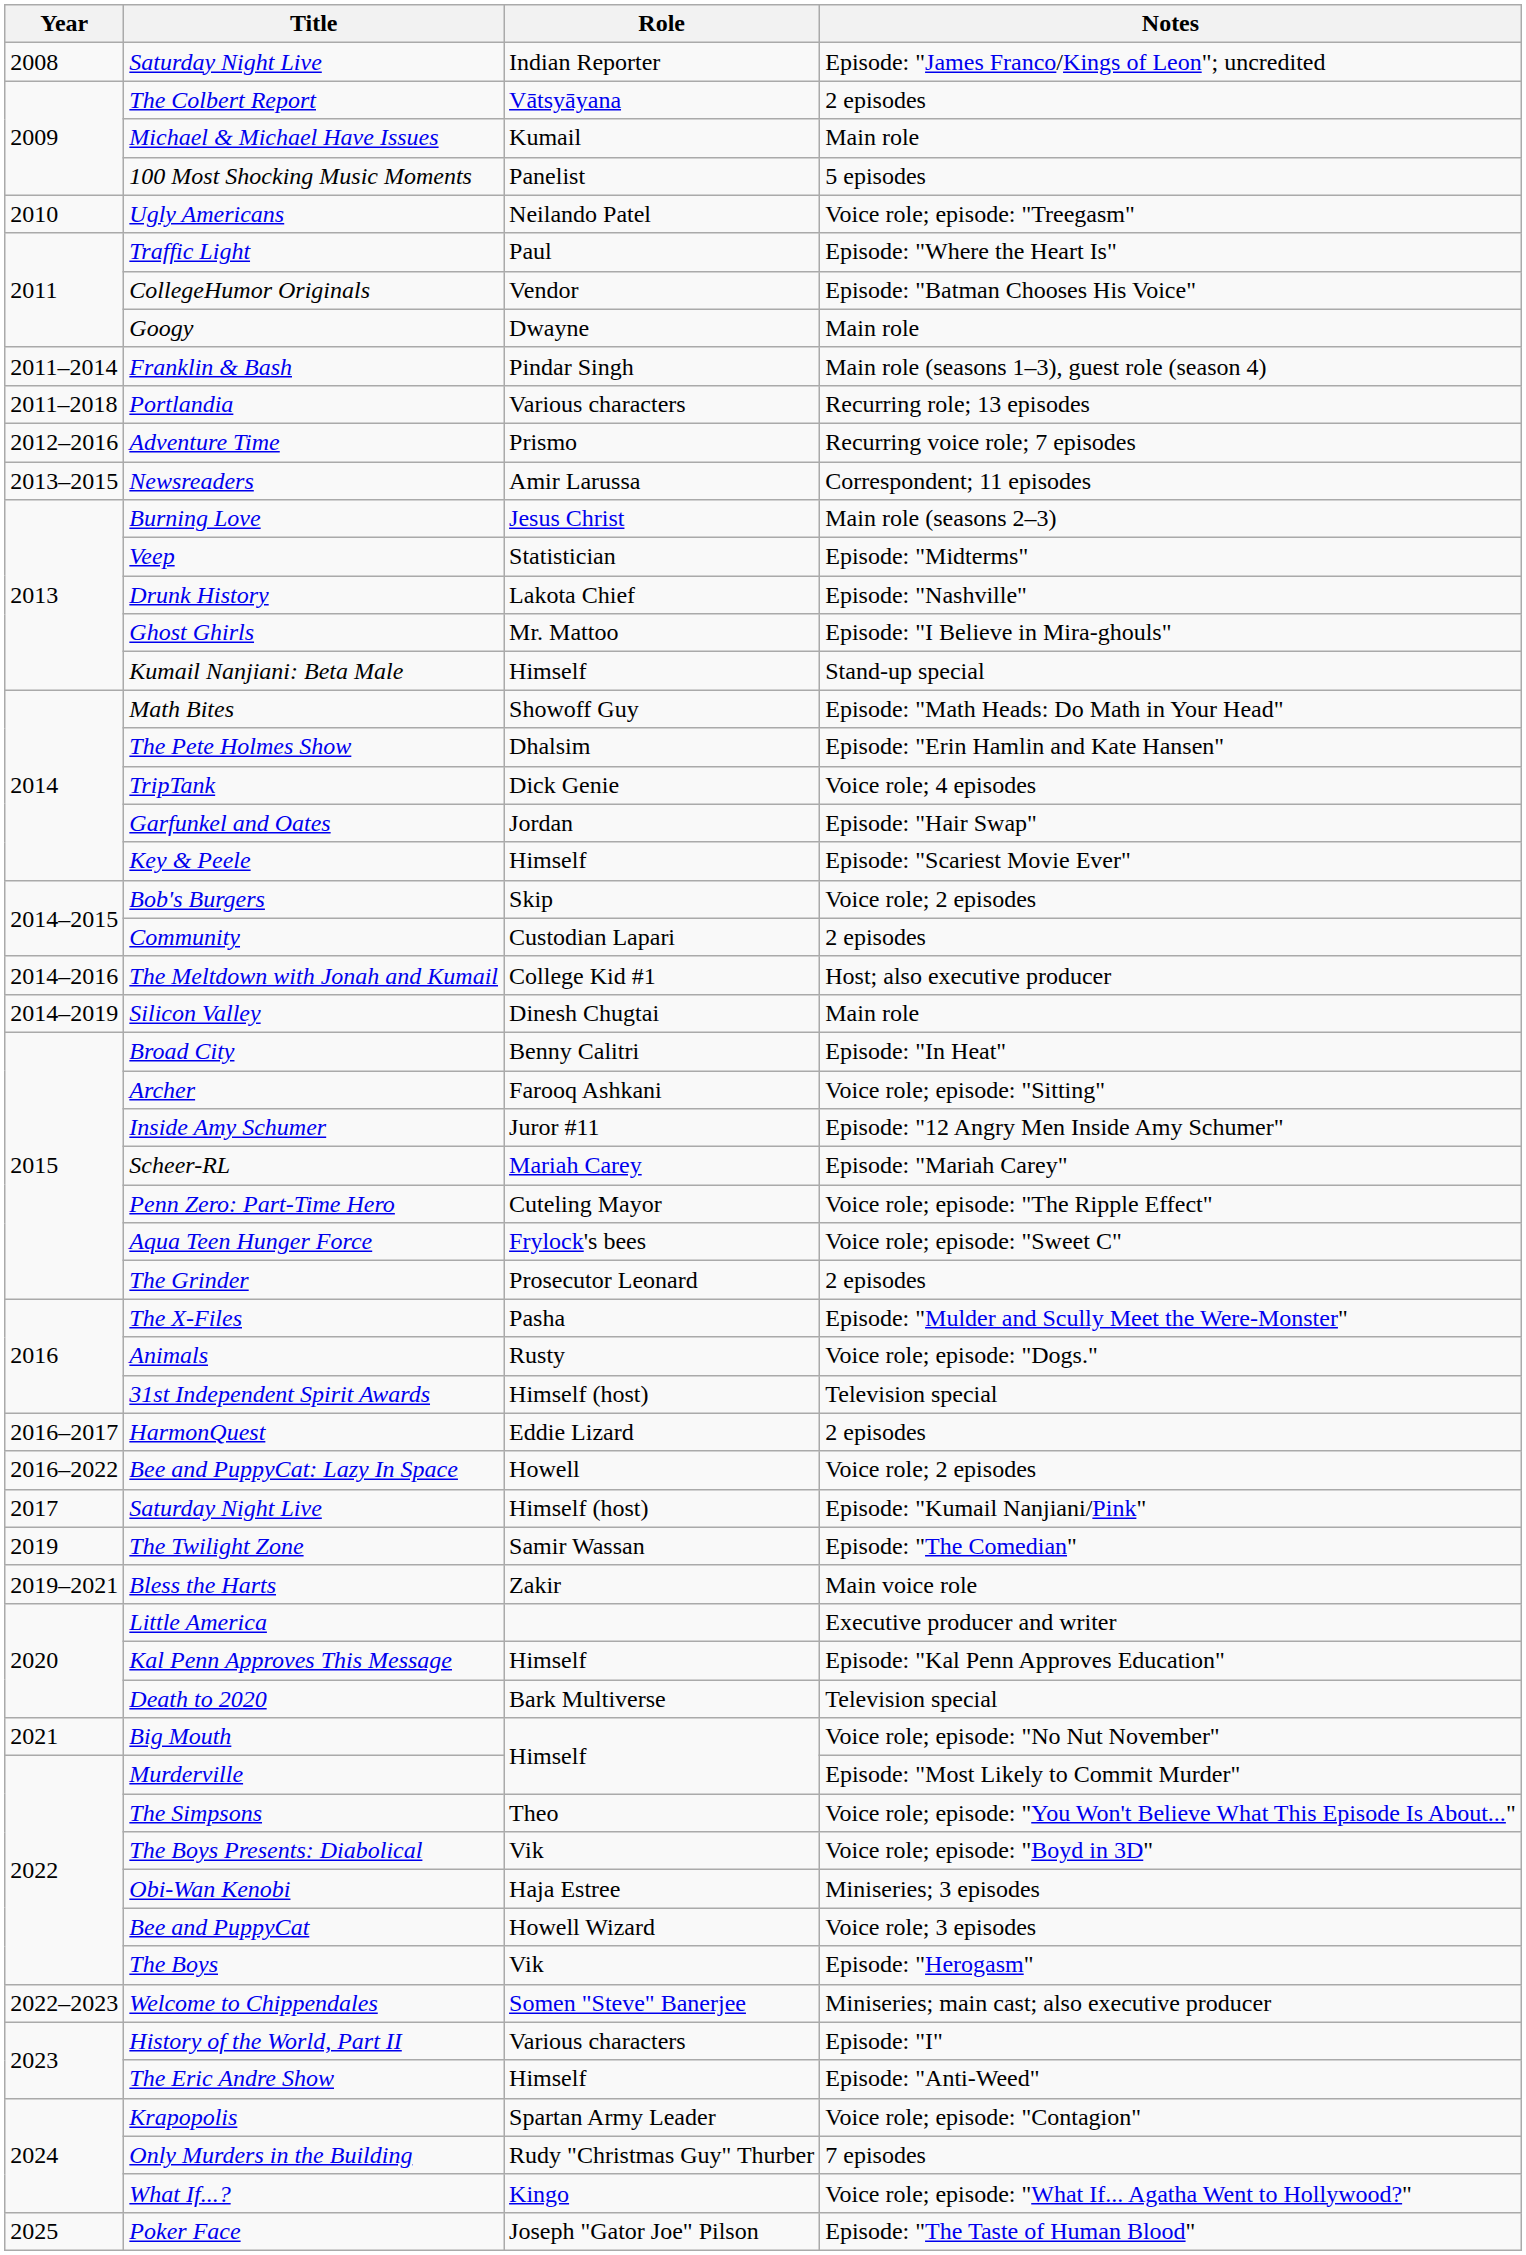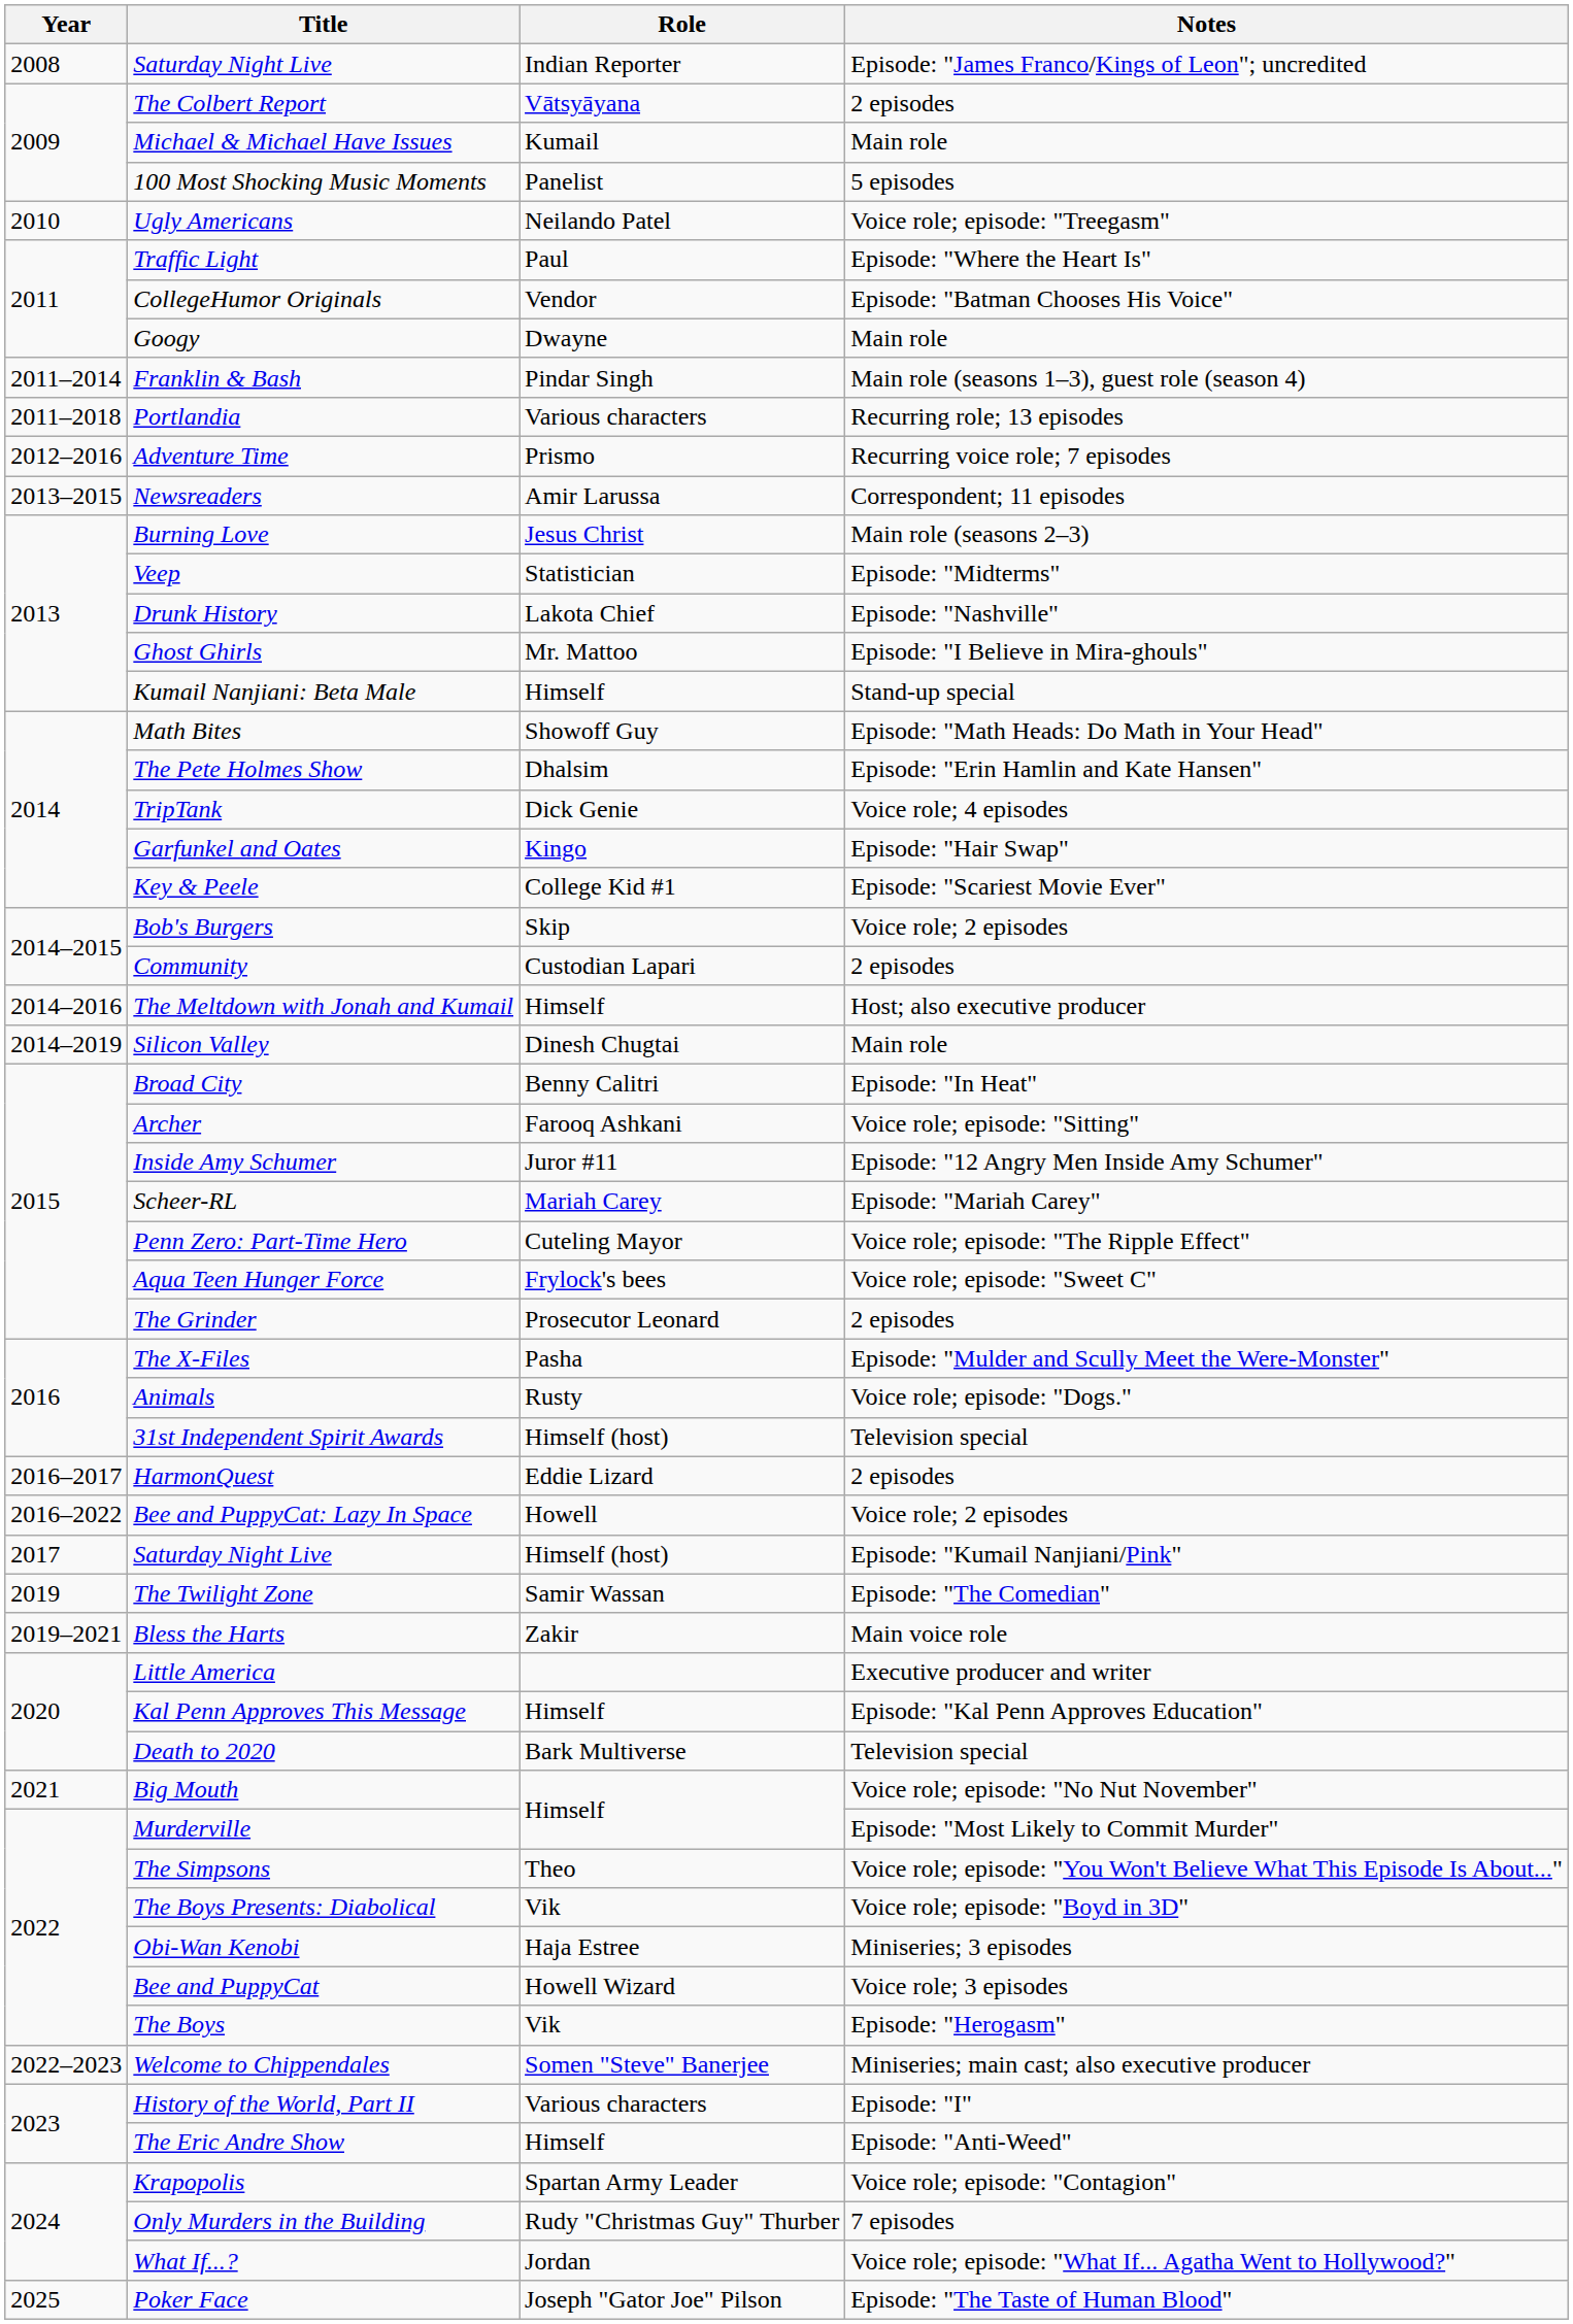 <table class="wikitable sortable">
 <tr>
 <th>Year</th>
 <th>Title</th>
 <th>Role</th>
 <th class="unsortable">Notes</th>
 </tr>
 <tr>
 <td>2008</td>
 <td><em><a href='#'>Saturday Night Live</a></em></td>
 <td>Indian Reporter</td>
 <td>Episode: "<a href='#'>James Franco</a>/<a href='#'>Kings of Leon</a>"; uncredited</td>
 </tr>
 <tr>
 <td rowspan="3">2009</td>
 <td><em><a href='#'>The Colbert Report</a></em></td>
 <td><a href='#'>Vātsyāyana</a></td>
 <td>2 episodes</td>
 </tr>
 <tr>
 <td><em><a href='#'>Michael & Michael Have Issues</a></em></td>
 <td>Kumail</td>
 <td>Main role</td>
 </tr>
 <tr>
 <td><em>100 Most Shocking Music Moments</em></td>
 <td>Panelist</td>
 <td>5 episodes</td>
 </tr>
 <tr>
 <td>2010</td>
 <td><em><a href='#'>Ugly Americans</a></em></td>
 <td>Neilando Patel</td>
 <td>Voice role; episode: "Treegasm"</td>
 </tr>
 <tr>
 <td rowspan="3">2011</td>
 <td><em><a href='#'>Traffic Light</a></em></td>
 <td>Paul</td>
 <td>Episode: "Where the Heart Is"</td>
 </tr>
 <tr>
 <td><em>CollegeHumor Originals</em></td>
 <td>Vendor</td>
 <td>Episode: "Batman Chooses His Voice"</td>
 </tr>
 <tr>
 <td><em>Googy</em></td>
 <td>Dwayne</td>
 <td>Main role</td>
 </tr>
 <tr>
 <td>2011–2014</td>
 <td><em><a href='#'>Franklin & Bash</a></em></td>
 <td>Pindar Singh</td>
 <td>Main role (seasons 1–3), guest role (season 4)</td>
 </tr>
 <tr>
 <td>2011–2018</td>
 <td><em><a href='#'>Portlandia</a></em></td>
 <td>Various characters</td>
 <td>Recurring role; 13 episodes</td>
 </tr>
 <tr>
 <td>2012–2016</td>
 <td><em><a href='#'>Adventure Time</a></em></td>
 <td>Prismo</td>
 <td>Recurring voice role; 7 episodes</td>
 </tr>
 <tr>
 <td>2013–2015</td>
 <td><em><a href='#'>Newsreaders</a></em></td>
 <td>Amir Larussa</td>
 <td>Correspondent; 11 episodes</td>
 </tr>
 <tr>
 <td rowspan="5">2013</td>
 <td><em><a href='#'>Burning Love</a></em></td>
 <td><a href='#'>Jesus Christ</a></td>
 <td>Main role (seasons 2–3)</td>
 </tr>
 <tr>
 <td><em><a href='#'>Veep</a></em></td>
 <td>Statistician</td>
 <td>Episode: "Midterms"</td>
 </tr>
 <tr>
 <td><em><a href='#'>Drunk History</a></em></td>
 <td>Lakota Chief</td>
 <td>Episode: "Nashville"</td>
 </tr>
 <tr>
 <td><em><a href='#'>Ghost Ghirls</a></em></td>
 <td>Mr. Mattoo</td>
 <td>Episode: "I Believe in Mira-ghouls"</td>
 </tr>
 <tr>
 <td><em>Kumail Nanjiani: Beta Male</em></td>
 <td>Himself</td>
 <td>Stand-up special</td>
 </tr>
 <tr>
 <td rowspan="5">2014</td>
 <td><em>Math Bites</em></td>
 <td>Showoff Guy</td>
 <td>Episode: "Math Heads: Do Math in Your Head"</td>
 </tr>
 <tr>
 <td><em><a href='#'>The Pete Holmes Show</a></em></td>
 <td>Dhalsim</td>
 <td>Episode: "Erin Hamlin and Kate Hansen"</td>
 </tr>
 <tr>
 <td><em><a href='#'>TripTank</a></em></td>
 <td>Dick Genie</td>
 <td>Voice role; 4 episodes</td>
 </tr>
 <tr>
 <td><em><a href='#'>Garfunkel and Oates</a></em></td>
-<td>Jordan</td>
+<td><a href='#'>Kingo</a></td>
 <td>Episode: "Hair Swap"</td>
 </tr>
 <tr>
 <td><em><a href='#'>Key & Peele</a></em></td>
-<td>Himself</td>
+<td>College Kid #1</td>
 <td>Episode: "Scariest Movie Ever"</td>
 </tr>
 <tr>
 <td rowspan=2>2014–2015</td>
 <td><em><a href='#'>Bob's Burgers</a></em></td>
 <td>Skip</td>
 <td>Voice role; 2 episodes</td>
 </tr>
 <tr>
 <td><em><a href='#'>Community</a></em></td>
 <td>Custodian Lapari</td>
 <td>2 episodes</td>
 </tr>
 <tr>
 <td>2014–2016</td>
 <td><em><a href='#'>The Meltdown with Jonah and Kumail</a></em></td>
-<td>College Kid #1</td>
+<td>Himself</td>
 <td>Host; also executive producer</td>
 </tr>
 <tr>
 <td>2014–2019</td>
 <td><em><a href='#'>Silicon Valley</a></em></td>
 <td>Dinesh Chugtai</td>
 <td>Main role</td>
 </tr>
 <tr>
 <td rowspan="7">2015</td>
 <td><em><a href='#'>Broad City</a></em></td>
 <td>Benny Calitri</td>
 <td>Episode: "In Heat"</td>
 </tr>
 <tr>
 <td><em><a href='#'>Archer</a></em></td>
 <td>Farooq Ashkani</td>
 <td>Voice role; episode: "Sitting"</td>
 </tr>
 <tr>
 <td><em><a href='#'>Inside Amy Schumer</a></em></td>
 <td>Juror #11</td>
 <td>Episode: "12 Angry Men Inside Amy Schumer"</td>
 </tr>
 <tr>
 <td><em>Scheer-RL</em></td>
 <td><a href='#'>Mariah Carey</a></td>
 <td>Episode: "Mariah Carey"</td>
 </tr>
 <tr>
 <td><em><a href='#'>Penn Zero: Part-Time Hero</a></em></td>
 <td>Cuteling Mayor</td>
 <td>Voice role; episode: "The Ripple Effect"</td>
 </tr>
 <tr>
 <td><em><a href='#'>Aqua Teen Hunger Force</a></em></td>
 <td><a href='#'>Frylock</a>'s bees</td>
 <td>Voice role; episode: "Sweet C"</td>
 </tr>
 <tr>
 <td><em><a href='#'>The Grinder</a></em></td>
 <td>Prosecutor Leonard</td>
 <td>2 episodes</td>
 </tr>
 <tr>
 <td rowspan="3">2016</td>
 <td><em><a href='#'>The X-Files</a></em></td>
 <td>Pasha</td>
 <td>Episode: "<a href='#'>Mulder and Scully Meet the Were-Monster</a>"</td>
 </tr>
 <tr>
 <td><em><a href='#'>Animals</a></em></td>
 <td>Rusty</td>
 <td>Voice role; episode: "Dogs."</td>
 </tr>
 <tr>
 <td><em><a href='#'>31st Independent Spirit Awards</a></em></td>
 <td>Himself (host)</td>
 <td>Television special</td>
 </tr>
 <tr>
 <td>2016–2017</td>
 <td><em><a href='#'>HarmonQuest</a></em></td>
 <td>Eddie Lizard</td>
 <td>2 episodes</td>
 </tr>
 <tr>
 <td>2016–2022</td>
 <td><em><a href='#'>Bee and PuppyCat: Lazy In Space</a></em></td>
 <td>Howell</td>
 <td>Voice role; 2 episodes</td>
 </tr>
 <tr>
 <td>2017</td>
 <td><em><a href='#'>Saturday Night Live</a></em></td>
 <td>Himself (host)</td>
 <td>Episode: "Kumail Nanjiani/<a href='#'>Pink</a>"</td>
 </tr>
 <tr>
 <td>2019</td>
 <td><em><a href='#'>The Twilight Zone</a></em></td>
 <td>Samir Wassan</td>
 <td>Episode: "<a href='#'>The Comedian</a>"</td>
 </tr>
 <tr>
 <td>2019–2021</td>
 <td><em><a href='#'>Bless the Harts</a></em></td>
 <td>Zakir</td>
 <td>Main voice role</td>
 </tr>
 <tr>
 <td rowspan="3">2020</td>
 <td><em><a href='#'>Little America</a></em></td>
 <td></td>
 <td>Executive producer and writer</td>
 </tr>
 <tr>
 <td><em><a href='#'>Kal Penn Approves This Message</a></em></td>
 <td>Himself</td>
 <td>Episode: "Kal Penn Approves Education"</td>
 </tr>
 <tr>
 <td><em><a href='#'>Death to 2020</a></em></td>
 <td>Bark Multiverse</td>
 <td>Television special</td>
 </tr>
 <tr>
 <td>2021</td>
 <td><em><a href='#'>Big Mouth</a></em></td>
 <td rowspan="2">Himself</td>
 <td>Voice role; episode: "No Nut November"</td>
 </tr>
 <tr>
 <td rowspan="6">2022</td>
 <td><em><a href='#'>Murderville</a></em></td>
 <td>Episode: "Most Likely to Commit Murder"</td>
 </tr>
 <tr>
 <td><em><a href='#'>The Simpsons</a></em></td>
 <td>Theo</td>
 <td>Voice role; episode: "<a href='#'>You Won't Believe What This Episode Is About...</a>"</td>
 </tr>
 <tr>
 <td><em><a href='#'>The Boys Presents: Diabolical</a></em></td>
 <td>Vik</td>
 <td>Voice role; episode: "<a href='#'>Boyd in 3D</a>"</td>
 </tr>
 <tr>
 <td><em><a href='#'>Obi-Wan Kenobi</a></em></td>
 <td>Haja Estree</td>
 <td>Miniseries; 3 episodes</td>
 </tr>
 <tr>
 <td><em><a href='#'>Bee and PuppyCat</a></em></td>
 <td>Howell Wizard</td>
 <td>Voice role; 3 episodes</td>
 </tr>
 <tr>
 <td><em><a href='#'>The Boys</a></em></td>
 <td>Vik</td>
 <td>Episode: "<a href='#'>Herogasm</a>"</td>
 </tr>
 <tr>
 <td>2022–2023</td>
 <td><em><a href='#'>Welcome to Chippendales</a></em></td>
 <td><a href='#'>Somen "Steve" Banerjee</a></td>
 <td>Miniseries; main cast; also executive producer</td>
 </tr>
 <tr>
 <td rowspan="2">2023</td>
 <td><em><a href='#'>History of the World, Part II</a></em></td>
 <td>Various characters</td>
 <td>Episode: "I"</td>
 </tr>
 <tr>
 <td><em><a href='#'>The Eric Andre Show</a></em></td>
 <td>Himself</td>
 <td>Episode: "Anti-Weed"</td>
 </tr>
 <tr>
 <td rowspan="3">2024</td>
 <td><em><a href='#'>Krapopolis</a></em></td>
 <td>Spartan Army Leader</td>
 <td>Voice role; episode: "Contagion"</td>
 </tr>
 <tr>
 <td><em><a href='#'>Only Murders in the Building</a></em></td>
 <td>Rudy "Christmas Guy" Thurber</td>
 <td>7 episodes</td>
 </tr>
 <tr>
 <td><em><a href='#'>What If...?</a></em></td>
-<td><a href='#'>Kingo</a></td>
+<td>Jordan</td>
 <td>Voice role; episode: "<a href='#'>What If... Agatha Went to Hollywood?</a>"</td>
 </tr>
 <tr>
 <td>2025</td>
 <td><em><a href='#'>Poker Face</a></em></td>
 <td>Joseph "Gator Joe" Pilson</td>
 <td>Episode: "<a href='#'>The Taste of Human Blood</a>"</td>
 </tr>
 </table>
